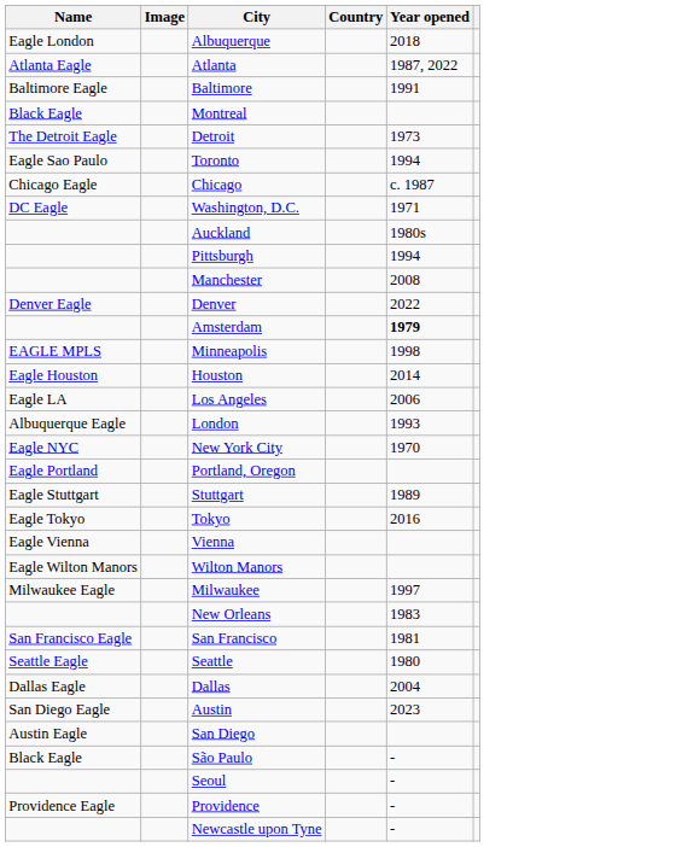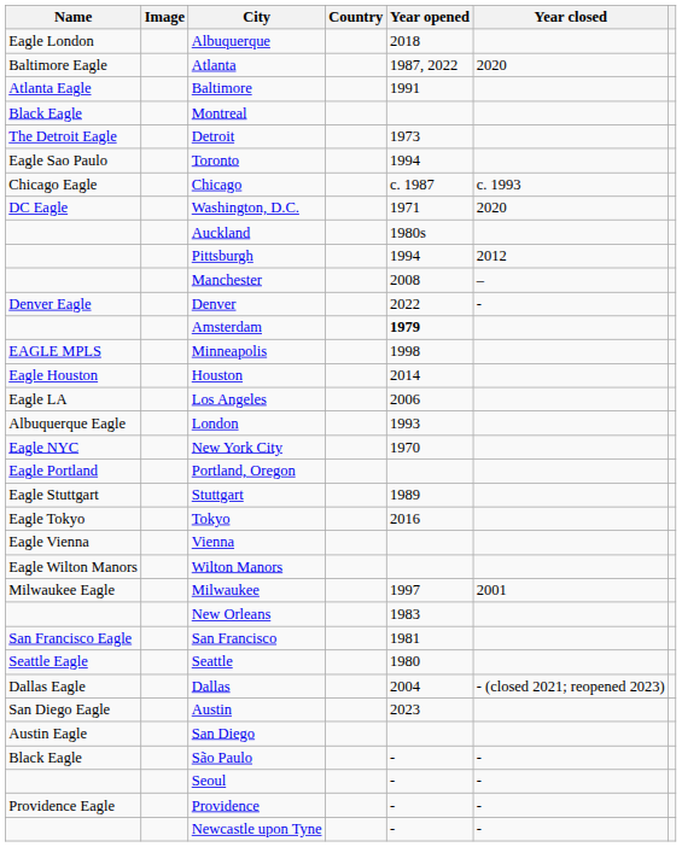 <table class="wikitable plainrowheaders sortable">
 <tr>
 <th scope="col">Name</th>
 <th scope="col" class="unsortable">Image</th>
 <th scope="col">City</th>
 <th scope="col">Country</th>
 <th scope="col">Year opened</th>
+<th scope="col">Year closed</th>
 <th scope="col" class="unsortable"></th>
 </tr>
 <tr>
 <td>Eagle London</td>
 <td></td>
 <td><a href='#'>Albuquerque</a></td>
 <td></td>
 <td>2018</td>
 <td></td>
-</tr>
-<tr>
-<td><a href='#'>Atlanta Eagle</a></td>
-<td></td>
-<td><a href='#'>Atlanta</a></td>
-<td></td>
-<td>1987, 2022</td>
 <td></td>
 </tr>
 <tr>
 <td>Baltimore Eagle</td>
 <td></td>
+<td><a href='#'>Atlanta</a></td>
+<td></td>
+<td>1987, 2022</td>
+<td>2020</td>
+<td></td>
+</tr>
+<tr>
+<td><a href='#'>Atlanta Eagle</a></td>
+<td></td>
 <td><a href='#'>Baltimore</a></td>
 <td></td>
 <td>1991</td>
+<td></td>
 <td></td>
 </tr>
 <tr>
 <td><a href='#'>Black Eagle</a></td>
 <td></td>
 <td><a href='#'>Montreal</a></td>
+<td></td>
 <td></td>
 <td></td>
 <td></td>
 </tr>
 <tr>
 <td><a href='#'>The Detroit Eagle</a></td>
 <td></td>
 <td><a href='#'>Detroit</a></td>
 <td></td>
 <td>1973</td>
 <td></td>
+<td></td>
 </tr>
 <tr>
 <td>Eagle Sao Paulo</td>
 <td></td>
 <td><a href='#'>Toronto</a></td>
 <td></td>
 <td>1994</td>
 <td></td>
+<td></td>
 </tr>
 <tr>
 <td>Chicago Eagle</td>
 <td></td>
 <td><a href='#'>Chicago</a></td>
 <td></td>
 <td>c. 1987</td>
+<td>c. 1993</td>
 <td></td>
 </tr>
 <tr>
 <td><a href='#'>DC Eagle</a></td>
 <td></td>
 <td><a href='#'>Washington, D.C.</a></td>
 <td></td>
 <td>1971</td>
+<td>2020</td>
 <td></td>
 </tr>
 <tr>
 <td></td>
 <td></td>
 <td><a href='#'>Auckland</a></td>
 <td></td>
 <td>1980s</td>
+<td></td>
 <td><br></td>
 </tr>
 <tr>
 <td></td>
 <td></td>
 <td><a href='#'>Pittsburgh</a></td>
 <td></td>
 <td>1994</td>
+<td>2012</td>
 <td></td>
 </tr>
 <tr>
 <td></td>
 <td></td>
 <td><a href='#'>Manchester</a></td>
 <td></td>
 <td>2008</td>
+<td>–</td>
 <td></td>
 </tr>
 <tr>
 <td><a href='#'>Denver Eagle</a></td>
 <td></td>
 <td><a href='#'>Denver</a></td>
 <td></td>
 <td>2022</td>
+<td>-</td>
 <td></td>
 </tr>
 <tr>
 <td></td>
 <td></td>
 <td><a href='#'>Amsterdam</a></td>
 <td></td>
 <td><strong>1979</strong></td>
 <td></td>
+<td></td>
 </tr>
 <tr>
 <td><a href='#'>EAGLE MPLS</a></td>
 <td></td>
 <td><a href='#'>Minneapolis</a></td>
 <td></td>
 <td>1998</td>
+<td></td>
 <td></td>
 </tr>
 <tr>
 <td><a href='#'>Eagle Houston</a></td>
 <td></td>
 <td><a href='#'>Houston</a></td>
 <td></td>
 <td>2014</td>
 <td></td>
+<td></td>
 </tr>
 <tr>
 <td>Eagle LA</td>
 <td></td>
 <td><a href='#'>Los Angeles</a></td>
 <td></td>
 <td>2006</td>
+<td></td>
 <td></td>
 </tr>
 <tr>
 <td>Albuquerque Eagle</td>
 <td></td>
 <td><a href='#'>London</a></td>
 <td></td>
 <td>1993</td>
 <td></td>
+<td></td>
 </tr>
 <tr>
 <td><a href='#'>Eagle NYC</a></td>
 <td></td>
 <td><a href='#'>New York City</a></td>
 <td></td>
 <td>1970</td>
 <td></td>
+<td></td>
 </tr>
 <tr>
 <td><a href='#'>Eagle Portland</a></td>
 <td></td>
 <td><a href='#'>Portland, Oregon</a></td>
+<td></td>
 <td></td>
 <td></td>
 <td></td>
 </tr>
 <tr>
 <td>Eagle Stuttgart</td>
 <td></td>
 <td><a href='#'>Stuttgart</a></td>
 <td></td>
 <td>1989</td>
 <td></td>
+<td></td>
 </tr>
 <tr>
 <td>Eagle Tokyo</td>
 <td></td>
 <td><a href='#'>Tokyo</a></td>
 <td></td>
 <td>2016</td>
 <td></td>
+<td></td>
 </tr>
 <tr>
 <td>Eagle Vienna</td>
 <td></td>
 <td><a href='#'>Vienna</a></td>
+<td></td>
 <td></td>
 <td></td>
 <td></td>
 </tr>
 <tr>
 <td>Eagle Wilton Manors</td>
 <td></td>
 <td><a href='#'>Wilton Manors</a></td>
 <td></td>
 <td></td>
 <td></td>
+<td></td>
 </tr>
 <tr>
 <td>Milwaukee Eagle</td>
 <td></td>
 <td><a href='#'>Milwaukee</a></td>
 <td></td>
 <td>1997</td>
+<td>2001</td>
 <td></td>
 </tr>
 <tr>
 <td></td>
 <td></td>
 <td><a href='#'>New Orleans</a></td>
 <td></td>
 <td>1983</td>
 <td></td>
+<td></td>
 </tr>
 <tr>
 <td><a href='#'>San Francisco Eagle</a></td>
 <td></td>
 <td><a href='#'>San Francisco</a></td>
 <td></td>
 <td>1981</td>
+<td></td>
 <td></td>
 </tr>
 <tr>
 <td><a href='#'>Seattle Eagle</a></td>
 <td></td>
 <td><a href='#'>Seattle</a></td>
 <td></td>
 <td>1980</td>
 <td></td>
+<td></td>
 </tr>
 <tr>
 <td>Dallas Eagle</td>
 <td></td>
 <td><a href='#'>Dallas</a></td>
 <td></td>
 <td>2004</td>
+<td>- (closed 2021; reopened 2023)</td>
 <td></td>
 </tr>
 <tr>
 <td>San Diego Eagle</td>
 <td></td>
 <td><a href='#'>Austin</a></td>
 <td></td>
 <td>2023</td>
 <td></td>
+<td></td>
 </tr>
 <tr>
 <td>Austin Eagle</td>
 <td></td>
 <td><a href='#'>San Diego</a></td>
+<td></td>
 <td></td>
 <td></td>
 <td></td>
 </tr>
 <tr>
 <td>Black Eagle</td>
 <td></td>
 <td><a href='#'>São Paulo</a></td>
 <td></td>
 <td>-</td>
+<td>-</td>
 <td></td>
 </tr>
 <tr>
 <td></td>
 <td></td>
 <td><a href='#'>Seoul</a></td>
 <td></td>
+<td>-</td>
 <td>-</td>
 <td></td>
 </tr>
 <tr>
 <td>Providence Eagle</td>
 <td></td>
 <td><a href='#'>Providence</a></td>
 <td></td>
 <td>-</td>
+<td>-</td>
 <td></td>
 </tr>
 <tr>
 <td></td>
 <td></td>
 <td><a href='#'>Newcastle upon Tyne</a></td>
 <td></td>
 <td>-</td>
+<td>-</td>
 <td></td>
 </tr>
 </table>
